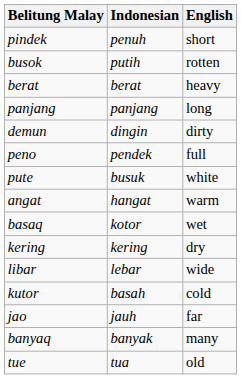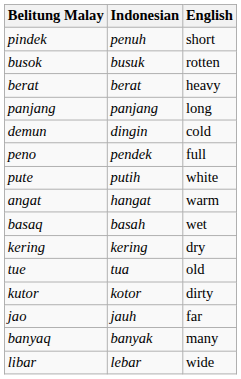 <table class="wikitable">
 <tr>
 <th>Belitung Malay</th>
 <th>Indonesian</th>
 <th>English</th>
 </tr>
 <tr>
 <td><em>pindek</em></td>
 <td><em>penuh</em></td>
 <td>short</td>
 </tr>
 <tr>
 <td><em>busok</em></td>
-<td><em>putih</em></td>
+<td><em>busuk</em></td>
 <td>rotten</td>
 </tr>
 <tr>
 <td><em>berat</em></td>
 <td><em>berat</em></td>
 <td>heavy</td>
 </tr>
 <tr>
 <td><em>panjang</em></td>
 <td><em>panjang</em></td>
 <td>long</td>
 </tr>
 <tr>
 <td><em>demun</em></td>
 <td><em>dingin</em></td>
-<td>dirty</td>
+<td>cold</td>
 </tr>
 <tr>
 <td><em>peno</em></td>
 <td><em>pendek</em></td>
 <td>full</td>
 </tr>
 <tr>
 <td><em>pute</em></td>
-<td><em>busuk</em></td>
+<td><em>putih</em></td>
 <td>white</td>
 </tr>
 <tr>
 <td><em>angat</em></td>
 <td><em>hangat</em></td>
 <td>warm</td>
 </tr>
 <tr>
 <td><em>basaq</em></td>
-<td><em>kotor</em></td>
+<td><em>basah</em></td>
 <td>wet</td>
 </tr>
 <tr>
 <td><em>kering</em></td>
 <td><em>kering</em></td>
 <td>dry</td>
 </tr>
 <tr>
-<td><em>libar</em></td>
-<td><em>lebar</em></td>
-<td>wide</td>
+<td><em>tue</em></td>
+<td><em>tua</em></td>
+<td>old</td>
 </tr>
 <tr>
 <td><em>kutor</em></td>
-<td><em>basah</em></td>
-<td>cold</td>
+<td><em>kotor</em></td>
+<td>dirty</td>
 </tr>
 <tr>
 <td><em>jao</em></td>
 <td><em>jauh</em></td>
 <td>far</td>
 </tr>
 <tr>
 <td><em>banyaq</em></td>
 <td><em>banyak</em></td>
 <td>many</td>
 </tr>
 <tr>
-<td><em>tue</em></td>
-<td><em>tua</em></td>
-<td>old</td>
+<td><em>libar</em></td>
+<td><em>lebar</em></td>
+<td>wide</td>
 </tr>
 </table>
